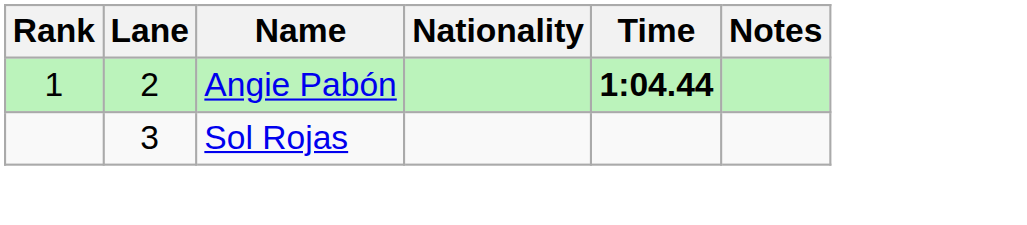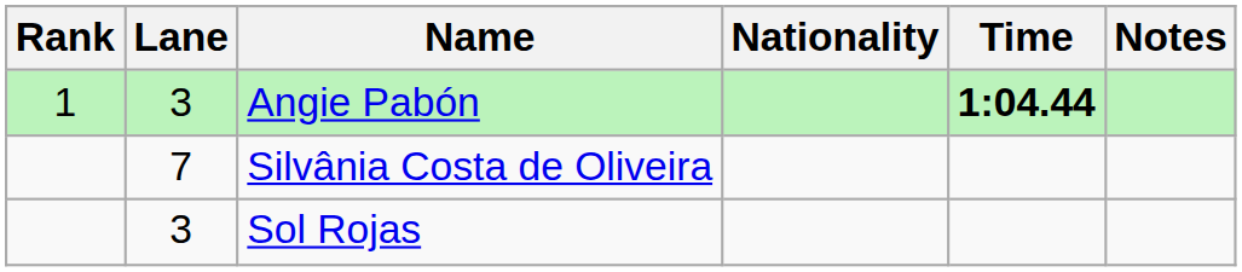 <table class="wikitable sortable" style="text-align:center">
 <tr>
 <th>Rank</th>
 <th>Lane</th>
 <th>Name</th>
 <th>Nationality</th>
 <th>Time</th>
 <th>Notes</th>
 </tr>
 <tr bgcolor=bbf3bb>
 <td>1</td>
-<td>2</td>
+<td>3</td>
 <td align="left"><a href='#'>Angie Pabón</a></td>
 <td align="left"></td>
 <td><strong>1:04.44</strong></td>
+<td></td>
+</tr>
+<tr>
+<td></td>
+<td>7</td>
+<td align="left"><a href='#'>Silvânia Costa de Oliveira</a></td>
+<td align="left"></td>
+<td></td>
 <td></td>
 </tr>
 <tr>
 <td></td>
 <td>3</td>
 <td align="left"><a href='#'>Sol Rojas</a></td>
 <td align="left"></td>
 <td></td>
 <td></td>
 </tr>
 </table>
